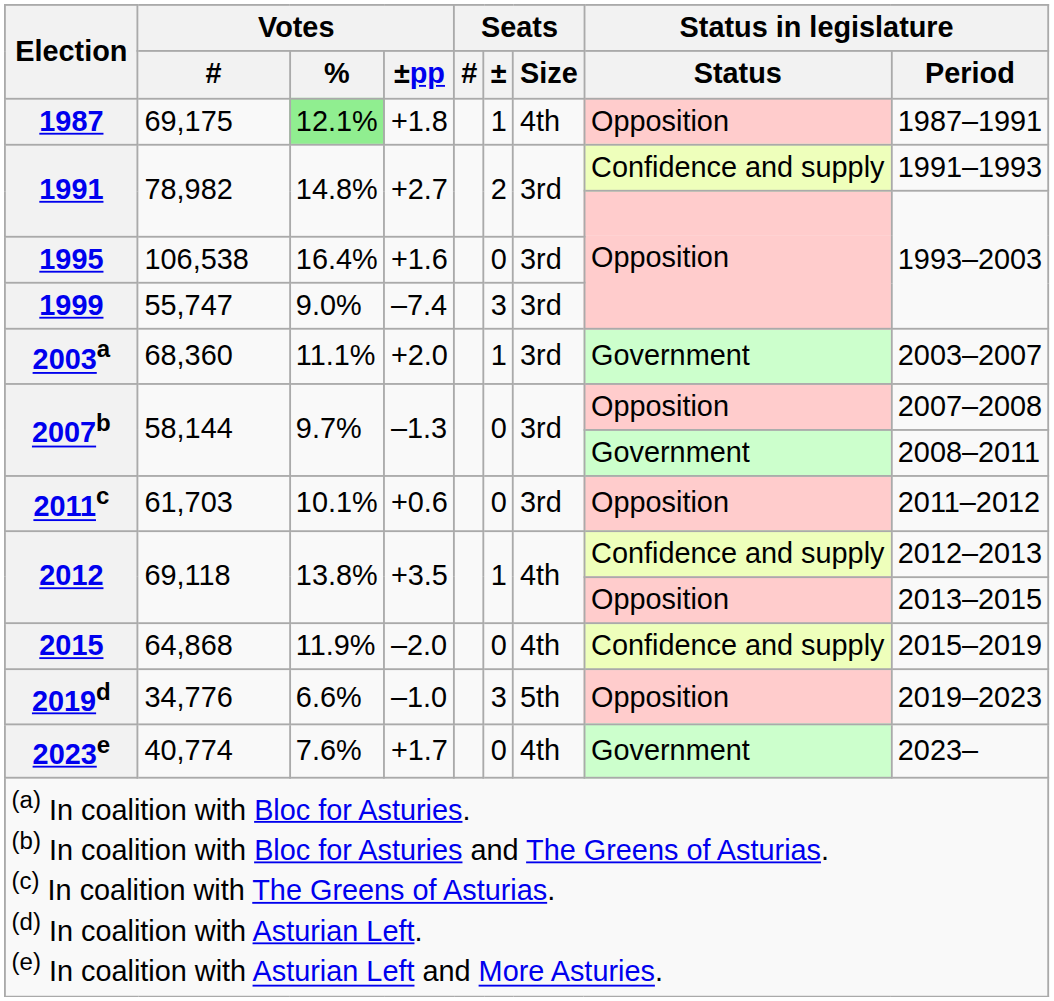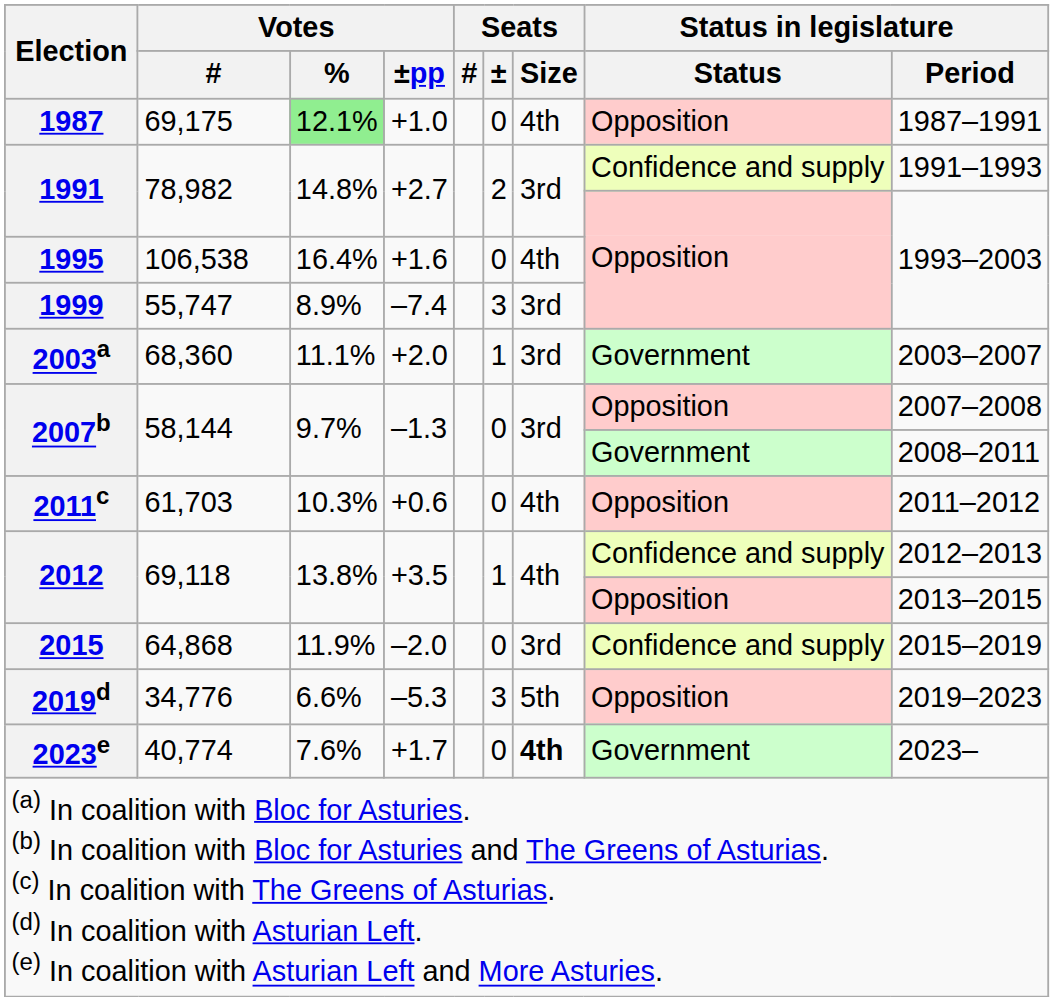 <table class="wikitable" style="font-size:98%;">
 <tr>
 <th width="65" rowspan="2">Election</th>
 <th colspan="3">Votes</th>
 <th colspan="3">Seats</th>
 <th colspan="2">Status in legislature</th>
 </tr>
 <tr>
 <th width="75">#</th>
 <th>%</th>
 <th>±<a href='#'>pp</a></th>
 <th>#</th>
 <th>±</th>
 <th>Size</th>
 <th>Status</th>
 <th>Period</th>
 </tr>
 <tr>
 <th><a href='#'>1987</a></th>
 <td>69,175</td>
 <td style="background: lightgreen;">12.1%</td>
-<td>+1.8</td>
+<td>+1.0</td>
 <td style="text-align:center;"></td>
-<td>1</td>
+<td>0</td>
 <td>4th</td>
 <td style="background-color:#fcc;">Opposition</td>
 <td>1987–1991</td>
 </tr>
 <tr>
 <th rowspan="2"><a href='#'>1991</a></th>
 <td rowspan="2">78,982</td>
 <td rowspan="2">14.8%</td>
 <td rowspan="2">+2.7</td>
 <td rowspan="2" style="text-align:center;"></td>
 <td rowspan="2">2</td>
 <td rowspan="2">3rd</td>
 <td style="background:#efb;">Confidence and supply</td>
 <td>1991–1993</td>
 </tr>
 <tr>
 <td style="background-color:#fcc; border: 0px solid"> </td>
 <td rowspan="3">1993–2003</td>
 </tr>
 <tr>
 <th><a href='#'>1995</a></th>
 <td>106,538</td>
 <td>16.4%</td>
 <td>+1.6</td>
 <td style="text-align:center;"></td>
 <td>0</td>
-<td>3rd</td>
+<td>4th</td>
 <td rowspan="2" style="background-color:#fcc; border-style: none solid solid solid; vertical-align: top;">Opposition</td>
 </tr>
 <tr>
 <th><a href='#'>1999</a></th>
 <td>55,747</td>
-<td>9.0%</td>
+<td>8.9%</td>
 <td>–7.4</td>
 <td style="text-align:center;"></td>
 <td>3</td>
 <td>3rd</td>
 </tr>
 <tr>
 <th><a href='#'>2003</a><sup>a</sup></th>
 <td>68,360</td>
 <td>11.1%</td>
 <td>+2.0</td>
 <td style="text-align:center;"></td>
 <td>1</td>
 <td>3rd</td>
 <td style="background-color:#cfc;">Government</td>
 <td>2003–2007</td>
 </tr>
 <tr>
 <th rowspan="2"><a href='#'>2007</a><sup>b</sup></th>
 <td rowspan="2">58,144</td>
 <td rowspan="2">9.7%</td>
 <td rowspan="2">–1.3</td>
 <td rowspan="2" style="text-align:center;"></td>
 <td rowspan="2">0</td>
 <td rowspan="2">3rd</td>
 <td style="background-color:#fcc;">Opposition</td>
 <td>2007–2008</td>
 </tr>
 <tr>
 <td style="background-color:#cfc;">Government</td>
 <td>2008–2011</td>
 </tr>
 <tr>
 <th><a href='#'>2011</a><sup>c</sup></th>
 <td>61,703</td>
-<td>10.1%</td>
+<td>10.3%</td>
 <td>+0.6</td>
 <td style="text-align:center;"></td>
 <td>0</td>
-<td>3rd</td>
+<td>4th</td>
 <td style="background-color:#fcc;">Opposition</td>
 <td>2011–2012</td>
 </tr>
 <tr>
 <th rowspan="2"><a href='#'>2012</a></th>
 <td rowspan="2">69,118</td>
 <td rowspan="2">13.8%</td>
 <td rowspan="2">+3.5</td>
 <td rowspan="2" style="text-align:center;"></td>
 <td rowspan="2">1</td>
 <td rowspan="2">4th</td>
 <td style="background:#efb;">Confidence and supply</td>
 <td>2012–2013</td>
 </tr>
 <tr>
 <td style="background-color:#fcc;">Opposition</td>
 <td>2013–2015</td>
 </tr>
 <tr>
 <th><a href='#'>2015</a></th>
 <td>64,868</td>
 <td>11.9%</td>
 <td>–2.0</td>
 <td style="text-align:center;"></td>
 <td>0</td>
-<td>4th</td>
+<td>3rd</td>
 <td style="background:#efb;">Confidence and supply</td>
 <td>2015–2019</td>
 </tr>
 <tr>
 <th><a href='#'>2019</a><sup>d</sup></th>
 <td>34,776</td>
 <td>6.6%</td>
-<td>–1.0</td>
+<td>–5.3</td>
 <td style="text-align:center;"></td>
 <td>3</td>
 <td>5th</td>
 <td style="background-color:#fcc;">Opposition</td>
 <td>2019–2023</td>
 </tr>
 <tr>
 <th><a href='#'>2023</a><sup>e</sup></th>
 <td>40,774</td>
 <td>7.6%</td>
 <td>+1.7</td>
 <td style="text-align:center;"></td>
 <td>0</td>
-<td>4th</td>
+<td><strong>4th</strong></td>
 <td style="background-color:#cfc;">Government</td>
 <td>2023–</td>
 </tr>
 <tr>
 <td colspan="9"><sup>(a)</sup> In coalition with <a href='#'>Bloc for Asturies</a>.<br><sup>(b)</sup> In coalition with <a href='#'>Bloc for Asturies</a> and <a href='#'>The Greens of Asturias</a>.<br><sup>(c)</sup> In coalition with <a href='#'>The Greens of Asturias</a>.<br><sup>(d)</sup> In coalition with <a href='#'>Asturian Left</a>.<br><sup>(e)</sup> In coalition with <a href='#'>Asturian Left</a> and <a href='#'>More Asturies</a>.</td>
 </tr>
 </table>
